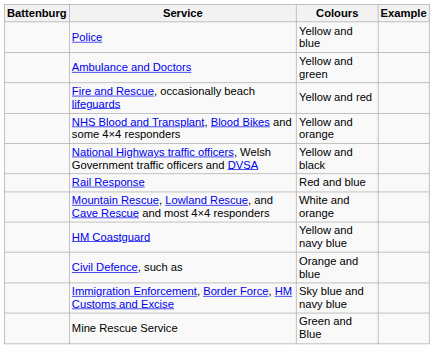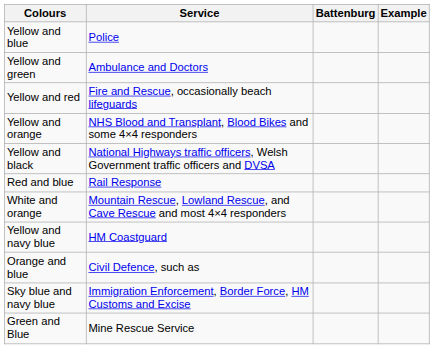 <table class="wikitable">
 <tr>
+<th>Colours</th>
+<th>Service</th>
 <th>Battenburg</th>
-<th>Service</th>
-<th>Colours</th>
 <th>Example</th>
 </tr>
 <tr>
+<td>Yellow and blue</td>
+<td><a href='#'>Police</a></td>
 <td></td>
-<td><a href='#'>Police</a></td>
-<td>Yellow and blue</td>
 <td></td>
 </tr>
 <tr>
+<td>Yellow and green</td>
+<td><a href='#'>Ambulance and Doctors</a></td>
 <td></td>
-<td><a href='#'>Ambulance and Doctors</a></td>
-<td>Yellow and green</td>
 <td></td>
 </tr>
 <tr>
+<td>Yellow and red</td>
+<td><a href='#'>Fire and Rescue</a>, occasionally beach <a href='#'>lifeguards</a></td>
 <td></td>
-<td><a href='#'>Fire and Rescue</a>, occasionally beach <a href='#'>lifeguards</a></td>
-<td>Yellow and red</td>
 <td></td>
 </tr>
 <tr>
+<td>Yellow and orange</td>
+<td><a href='#'>NHS Blood and Transplant</a>, <a href='#'>Blood Bikes</a> and some 4×4 responders</td>
 <td></td>
-<td><a href='#'>NHS Blood and Transplant</a>, <a href='#'>Blood Bikes</a> and some 4×4 responders</td>
-<td>Yellow and orange</td>
 <td></td>
 </tr>
 <tr>
+<td>Yellow and black</td>
+<td><a href='#'>National Highways traffic officers</a>, Welsh Government traffic officers and <a href='#'>DVSA</a></td>
 <td></td>
-<td><a href='#'>National Highways traffic officers</a>, Welsh Government traffic officers and <a href='#'>DVSA</a></td>
-<td>Yellow and black</td>
 <td></td>
 </tr>
 <tr>
+<td>Red and blue</td>
+<td><a href='#'>Rail Response</a></td>
 <td></td>
-<td><a href='#'>Rail Response</a></td>
-<td>Red and blue</td>
 <td></td>
 </tr>
 <tr>
+<td>White and orange</td>
+<td><a href='#'>Mountain Rescue</a>, <a href='#'>Lowland Rescue</a>, and <a href='#'>Cave Rescue</a> and most 4×4 responders</td>
 <td></td>
-<td><a href='#'>Mountain Rescue</a>, <a href='#'>Lowland Rescue</a>, and <a href='#'>Cave Rescue</a> and most 4×4 responders</td>
-<td>White and orange</td>
 <td></td>
 </tr>
 <tr>
+<td>Yellow and navy blue</td>
+<td><a href='#'>HM Coastguard</a></td>
 <td></td>
-<td><a href='#'>HM Coastguard</a></td>
-<td>Yellow and navy blue</td>
 <td></td>
 </tr>
 <tr>
+<td>Orange and blue</td>
+<td><a href='#'>Civil Defence</a>, such as </td>
 <td></td>
-<td><a href='#'>Civil Defence</a>, such as </td>
-<td>Orange and blue</td>
 <td></td>
 </tr>
 <tr>
+<td>Sky blue and navy blue</td>
+<td><a href='#'>Immigration Enforcement</a>, <a href='#'>Border Force</a>, <a href='#'>HM Customs and Excise</a></td>
 <td></td>
-<td><a href='#'>Immigration Enforcement</a>, <a href='#'>Border Force</a>, <a href='#'>HM Customs and Excise</a></td>
-<td>Sky blue and navy blue</td>
 <td></td>
 </tr>
 <tr>
+<td>Green and Blue</td>
+<td>Mine Rescue Service</td>
 <td></td>
-<td>Mine Rescue Service</td>
-<td>Green and Blue</td>
 <td></td>
 </tr>
 </table>
